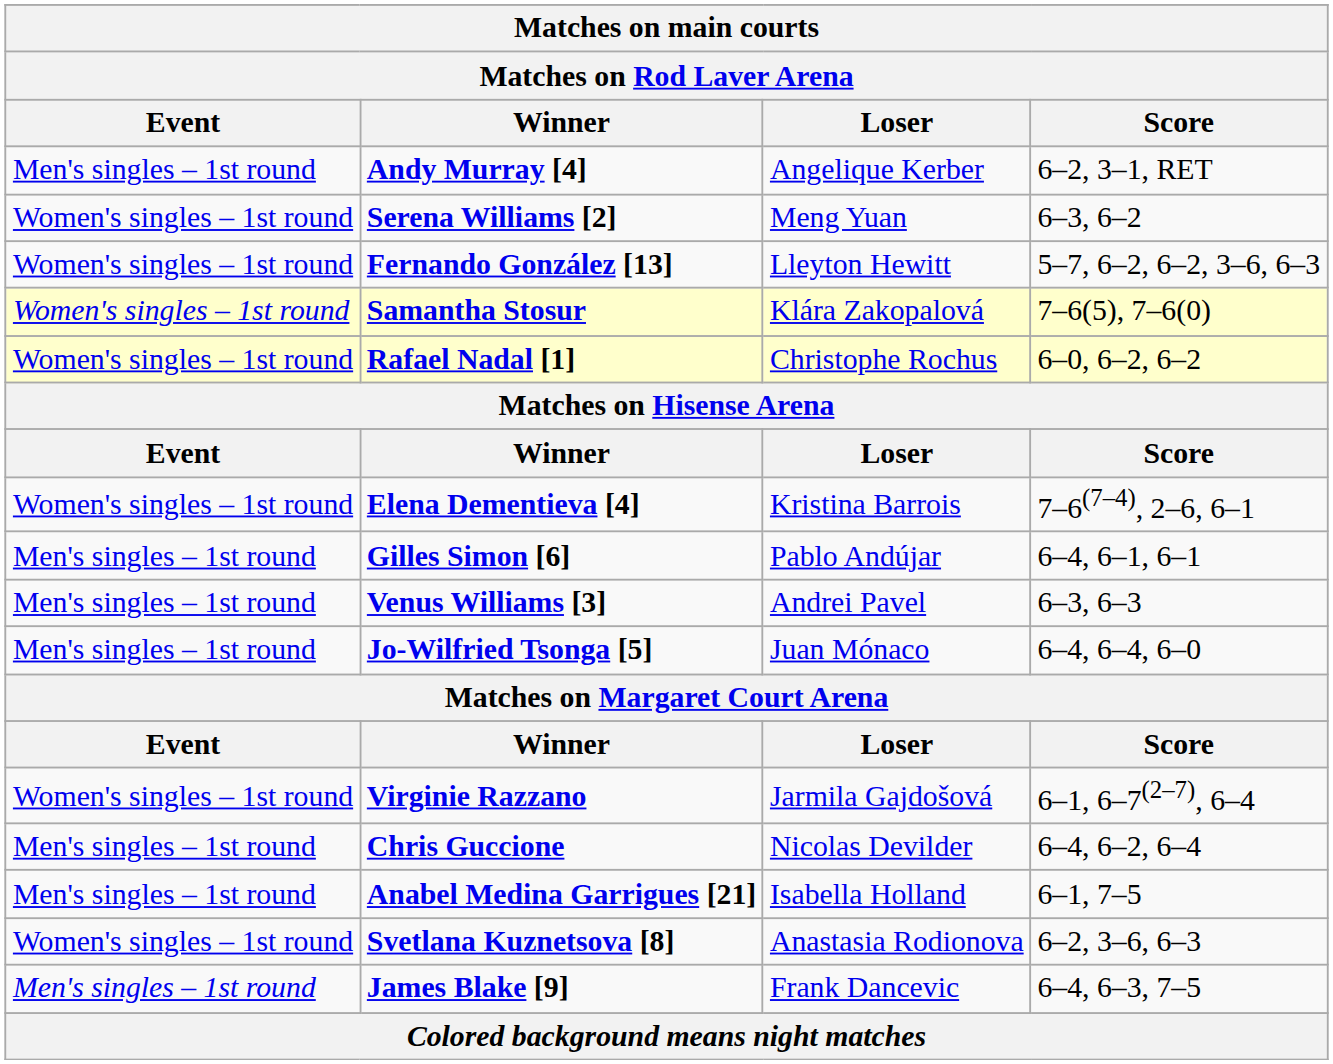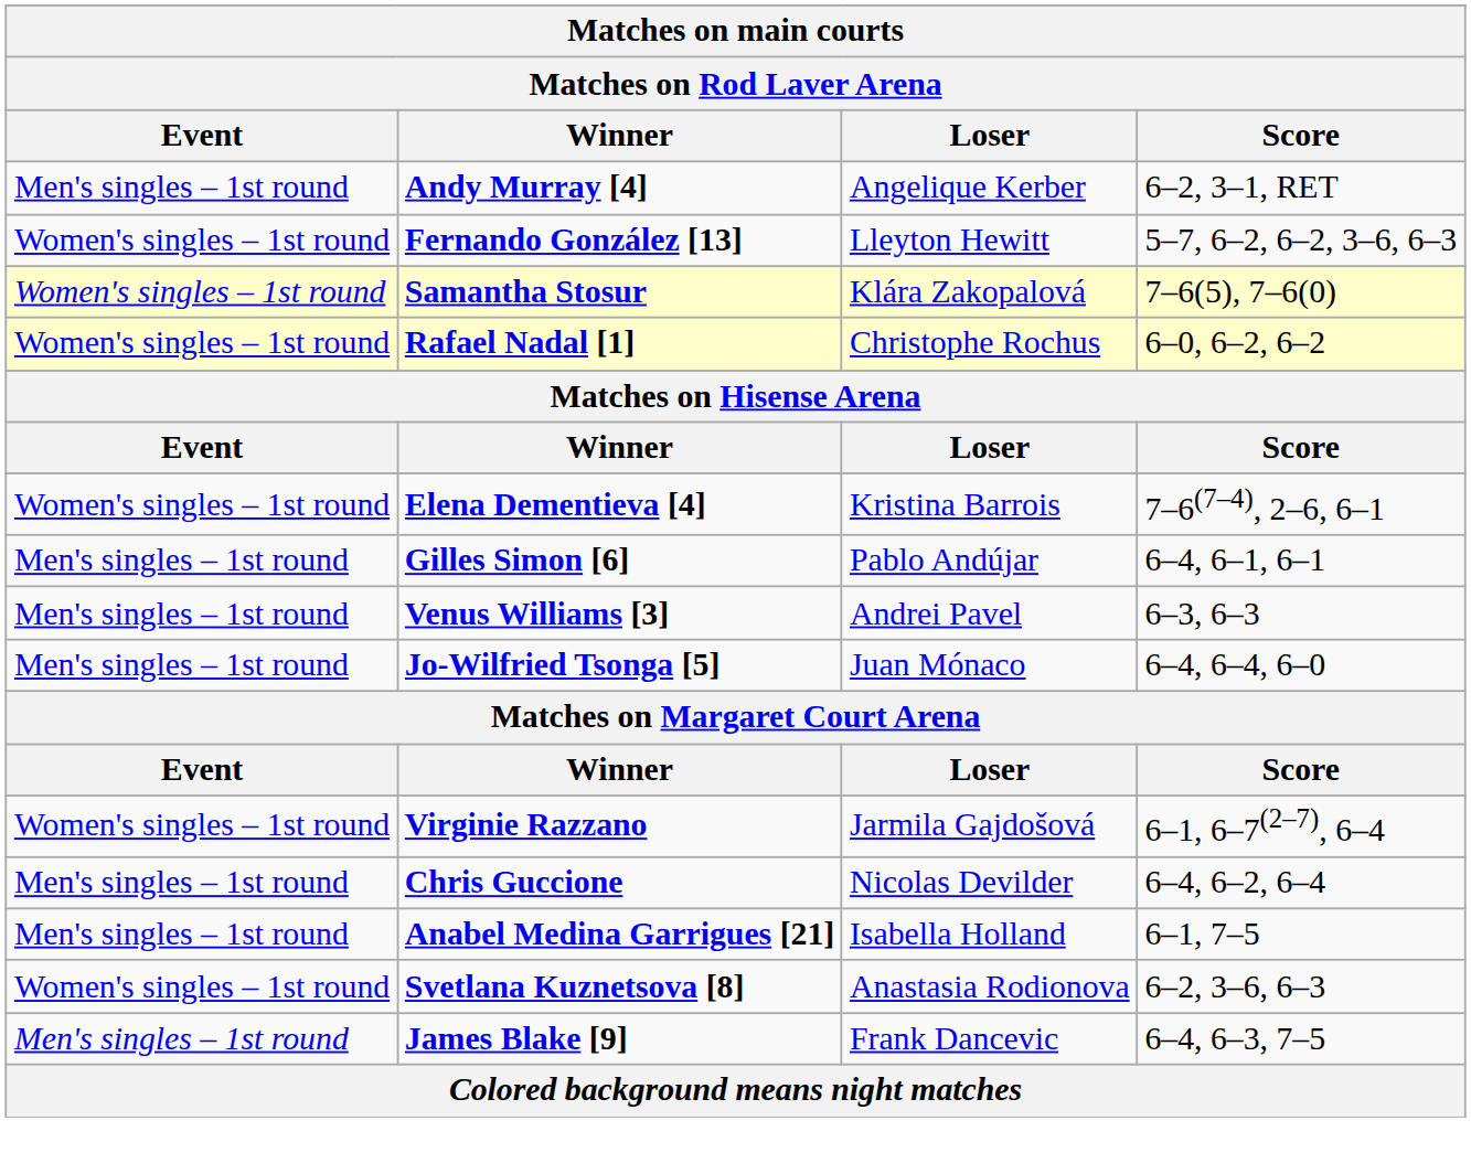 <table class="wikitable collapsible uncollapsed" style="margin:auto;">
 <tr>
 <th colspan=4 style="white-space:nowrap;">Matches on main courts</th>
 </tr>
 <tr>
 <th colspan=4>Matches on <a href='#'>Rod Laver Arena</a></th>
 </tr>
 <tr>
 <th>Event</th>
 <th>Winner</th>
 <th>Loser</th>
 <th>Score</th>
 </tr>
 <tr>
 <td><a href='#'>Men's singles – 1st round</a></td>
 <td> <strong><a href='#'>Andy Murray</a> [4]</strong></td>
 <td> <a href='#'>Angelique Kerber</a></td>
 <td>6–2, 3–1, RET</td>
-</tr>
-<tr>
-<td><a href='#'>Women's singles – 1st round</a></td>
-<td> <strong><a href='#'>Serena Williams</a> [2]</strong></td>
-<td> <a href='#'>Meng Yuan</a></td>
-<td>6–3, 6–2</td>
 </tr>
 <tr>
 <td><a href='#'>Women's singles – 1st round</a></td>
 <td> <strong><a href='#'>Fernando González</a> [13]</strong></td>
 <td> <a href='#'>Lleyton Hewitt</a></td>
 <td>5–7, 6–2, 6–2, 3–6, 6–3</td>
 </tr>
 <tr bgcolor="#FFFFCC">
 <td><em><a href='#'>Women's singles – 1st round</a></em></td>
 <td> <strong><a href='#'>Samantha Stosur</a></strong></td>
 <td> <a href='#'>Klára Zakopalová</a></td>
 <td>7–6(5), 7–6(0)</td>
 </tr>
 <tr bgcolor="#FFFFCC">
 <td><a href='#'>Women's singles – 1st round</a></td>
 <td> <strong><a href='#'>Rafael Nadal</a> [1]</strong></td>
 <td> <a href='#'>Christophe Rochus</a></td>
 <td>6–0, 6–2, 6–2</td>
 </tr>
 <tr>
 <th colspan=4>Matches on <a href='#'>Hisense Arena</a></th>
 </tr>
 <tr>
 <th>Event</th>
 <th>Winner</th>
 <th>Loser</th>
 <th>Score</th>
 </tr>
 <tr>
 <td><a href='#'>Women's singles – 1st round</a></td>
 <td> <strong><a href='#'>Elena Dementieva</a> [4]</strong></td>
 <td> <a href='#'>Kristina Barrois</a></td>
 <td>7–6<sup>(7–4)</sup>, 2–6, 6–1</td>
 </tr>
 <tr>
 <td><a href='#'>Men's singles – 1st round</a></td>
 <td> <strong><a href='#'>Gilles Simon</a> [6]</strong></td>
 <td> <a href='#'>Pablo Andújar</a></td>
 <td>6–4, 6–1, 6–1</td>
 </tr>
 <tr>
 <td><a href='#'>Men's singles – 1st round</a></td>
 <td> <strong><a href='#'>Venus Williams</a> [3]</strong></td>
 <td> <a href='#'>Andrei Pavel</a></td>
 <td>6–3, 6–3</td>
 </tr>
 <tr>
 <td><a href='#'>Men's singles – 1st round</a></td>
 <td> <strong><a href='#'>Jo-Wilfried Tsonga</a> [5]</strong></td>
 <td> <a href='#'>Juan Mónaco</a></td>
 <td>6–4, 6–4, 6–0</td>
 </tr>
 <tr>
 <th colspan=4>Matches on <a href='#'>Margaret Court Arena</a></th>
 </tr>
 <tr>
 <th>Event</th>
 <th>Winner</th>
 <th>Loser</th>
 <th>Score</th>
 </tr>
 <tr>
 <td><a href='#'>Women's singles – 1st round</a></td>
 <td> <strong><a href='#'>Virginie Razzano</a></strong></td>
 <td> <a href='#'>Jarmila Gajdošová</a></td>
 <td>6–1, 6–7<sup>(2–7)</sup>, 6–4</td>
 </tr>
 <tr>
 <td><a href='#'>Men's singles – 1st round</a></td>
 <td> <strong><a href='#'>Chris Guccione</a></strong></td>
 <td> <a href='#'>Nicolas Devilder</a></td>
 <td>6–4, 6–2, 6–4</td>
 </tr>
 <tr>
 <td><a href='#'>Men's singles – 1st round</a></td>
 <td> <strong><a href='#'>Anabel Medina Garrigues</a> [21]</strong></td>
 <td> <a href='#'>Isabella Holland</a></td>
 <td>6–1, 7–5</td>
 </tr>
 <tr>
 <td><a href='#'>Women's singles – 1st round</a></td>
 <td> <strong><a href='#'>Svetlana Kuznetsova</a> [8]</strong></td>
 <td> <a href='#'>Anastasia Rodionova</a></td>
 <td>6–2, 3–6, 6–3</td>
 </tr>
 <tr>
 <td><em><a href='#'>Men's singles – 1st round</a></em></td>
 <td> <strong><a href='#'>James Blake</a> [9]</strong></td>
 <td> <a href='#'>Frank Dancevic</a></td>
 <td>6–4, 6–3, 7–5</td>
 </tr>
 <tr>
 <th colspan=4><em>Colored background means night matches</em></th>
 </tr>
 </table>
